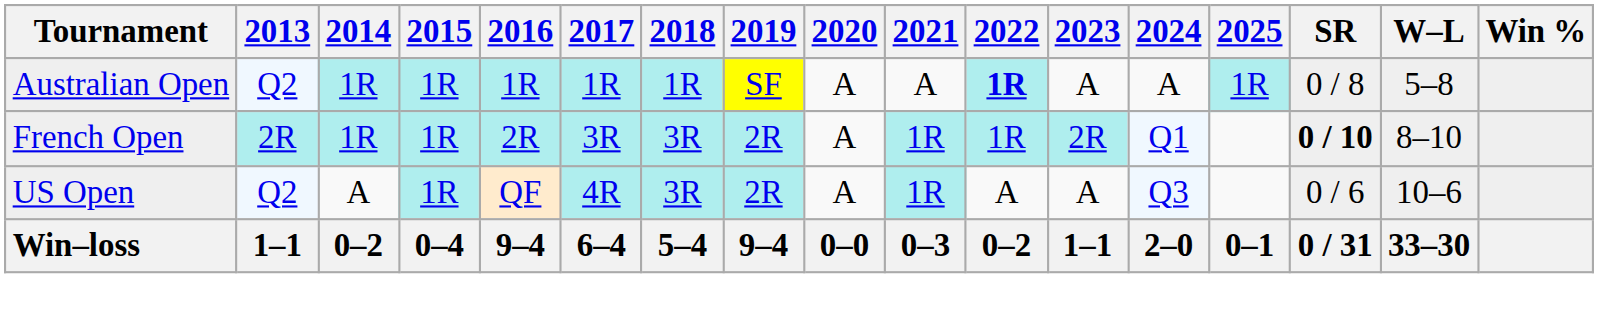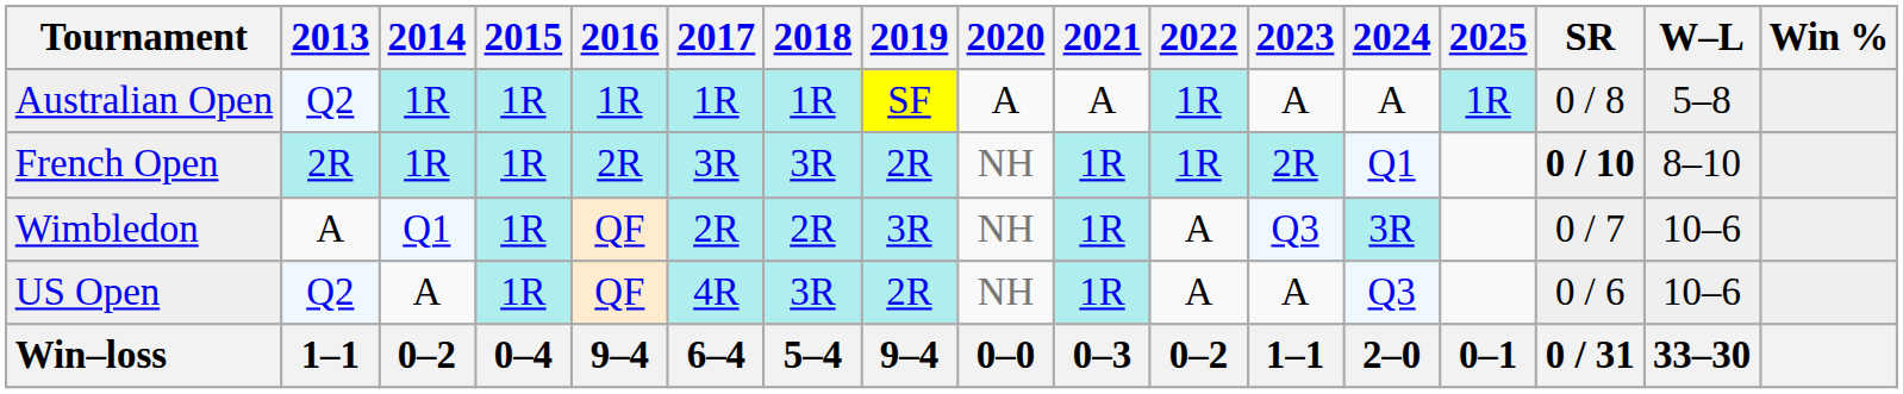 <table class=wikitable style=text-align:center;font-size:97%>
 <tr>
 <th>Tournament</th>
 <th><a href='#'>2013</a></th>
 <th><a href='#'>2014</a></th>
 <th><a href='#'>2015</a></th>
 <th><a href='#'>2016</a></th>
 <th><a href='#'>2017</a></th>
 <th><a href='#'>2018</a></th>
 <th><a href='#'>2019</a></th>
 <th><a href='#'>2020</a></th>
 <th><a href='#'>2021</a></th>
 <th><a href='#'>2022</a></th>
 <th><a href='#'>2023</a></th>
 <th><a href='#'>2024</a></th>
 <th><a href='#'>2025</a></th>
 <th>SR</th>
 <th>W–L</th>
 <th>Win %</th>
 </tr>
 <tr>
 <td align=left style=background:#efefef><a href='#'>Australian Open</a></td>
 <td style=background:#f0f8ff><a href='#'>Q2</a></td>
 <td style=background:#afeeee><a href='#'>1R</a></td>
 <td style=background:#afeeee><a href='#'>1R</a></td>
 <td style=background:#afeeee><a href='#'>1R</a></td>
 <td style=background:#afeeee><a href='#'>1R</a></td>
 <td style=background:#afeeee><a href='#'>1R</a></td>
 <td style=background:yellow><a href='#'>SF</a></td>
 <td>A</td>
 <td>A</td>
-<td style=background:#afeeee><strong><a href='#'>1R</a></strong></td>
+<td style=background:#afeeee><a href='#'>1R</a></td>
 <td>A</td>
 <td>A</td>
 <td style=background:#afeeee><a href='#'>1R</a></td>
 <td style="background:#efefef">0 / 8</td>
 <td style=background:#efefef>5–8</td>
 <td style=background:#efefef></td>
 </tr>
 <tr>
 <td align=left style=background:#efefef><a href='#'>French Open</a></td>
 <td style=background:#afeeee><a href='#'>2R</a></td>
 <td style=background:#afeeee><a href='#'>1R</a></td>
 <td style=background:#afeeee><a href='#'>1R</a></td>
 <td style=background:#afeeee><a href='#'>2R</a></td>
 <td style=background:#afeeee><a href='#'>3R</a></td>
 <td style=background:#afeeee><a href='#'>3R</a></td>
 <td style=background:#afeeee><a href='#'>2R</a></td>
-<td>A</td>
+<td style=color:#767676>NH</td>
 <td style=background:#afeeee><a href='#'>1R</a></td>
 <td bgcolor=afeeee><a href='#'>1R</a></td>
 <td bgcolor=afeeee><a href='#'>2R</a></td>
 <td style=background:#f0f8ff><a href='#'>Q1</a></td>
 <td></td>
 <td style="background:#efefef"><strong>0 / 10</strong></td>
 <td style=background:#efefef>8–10</td>
+<td style=background:#efefef></td>
+</tr>
+<tr>
+<td align=left style=background:#efefef><a href='#'>Wimbledon</a></td>
+<td>A</td>
+<td style=background:#f0f8ff><a href='#'>Q1</a></td>
+<td style=background:#afeeee><a href='#'>1R</a></td>
+<td style=background:#ffebcd><a href='#'>QF</a></td>
+<td style=background:#afeeee><a href='#'>2R</a></td>
+<td style=background:#afeeee><a href='#'>2R</a></td>
+<td style=background:#afeeee><a href='#'>3R</a></td>
+<td style=color:#767676>NH</td>
+<td style=background:#afeeee><a href='#'>1R</a></td>
+<td>A</td>
+<td style=background:#f0f8ff><a href='#'>Q3</a></td>
+<td style=background:#afeeee><a href='#'>3R</a></td>
+<td></td>
+<td style="background:#efefef">0 / 7</td>
+<td style=background:#efefef>10–6</td>
 <td style=background:#efefef></td>
 </tr>
 <tr>
 <td align=left style=background:#efefef><a href='#'>US Open</a></td>
 <td style=background:#f0f8ff><a href='#'>Q2</a></td>
 <td>A</td>
 <td style=background:#afeeee><a href='#'>1R</a></td>
 <td style=background:#ffebcd><a href='#'>QF</a></td>
 <td style=background:#afeeee><a href='#'>4R</a></td>
 <td style=background:#afeeee><a href='#'>3R</a></td>
 <td style=background:#afeeee><a href='#'>2R</a></td>
-<td>A</td>
+<td style=color:#767676>NH</td>
 <td style=background:#afeeee><a href='#'>1R</a></td>
 <td>A</td>
 <td>A</td>
 <td style=background:#f0f8ff><a href='#'>Q3</a></td>
 <td></td>
 <td style="background:#efefef">0 / 6</td>
 <td style=background:#efefef>10–6</td>
 <td style=background:#efefef></td>
 </tr>
 <tr>
 <th style=text-align:left>Win–loss</th>
 <th>1–1</th>
 <th>0–2</th>
 <th>0–4</th>
 <th>9–4</th>
 <th>6–4</th>
 <th>5–4</th>
 <th>9–4</th>
 <th>0–0</th>
 <th>0–3</th>
 <th>0–2</th>
 <th>1–1</th>
 <th>2–0</th>
 <th>0–1</th>
 <th>0 / 31</th>
 <th>33–30</th>
 <th></th>
 </tr>
 </table>
